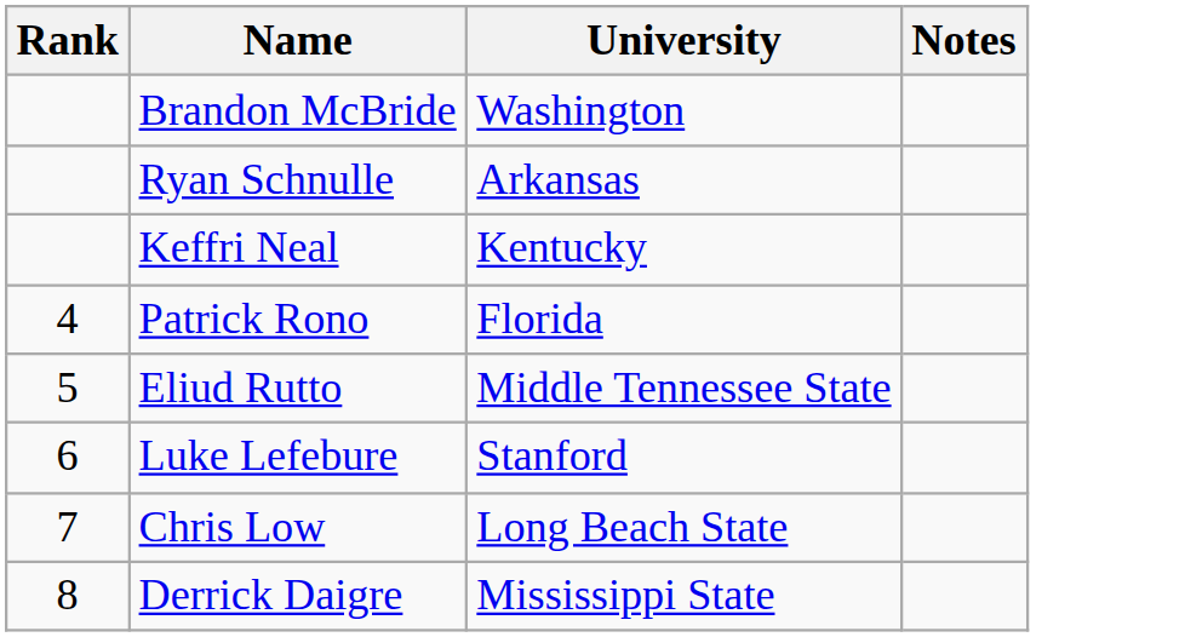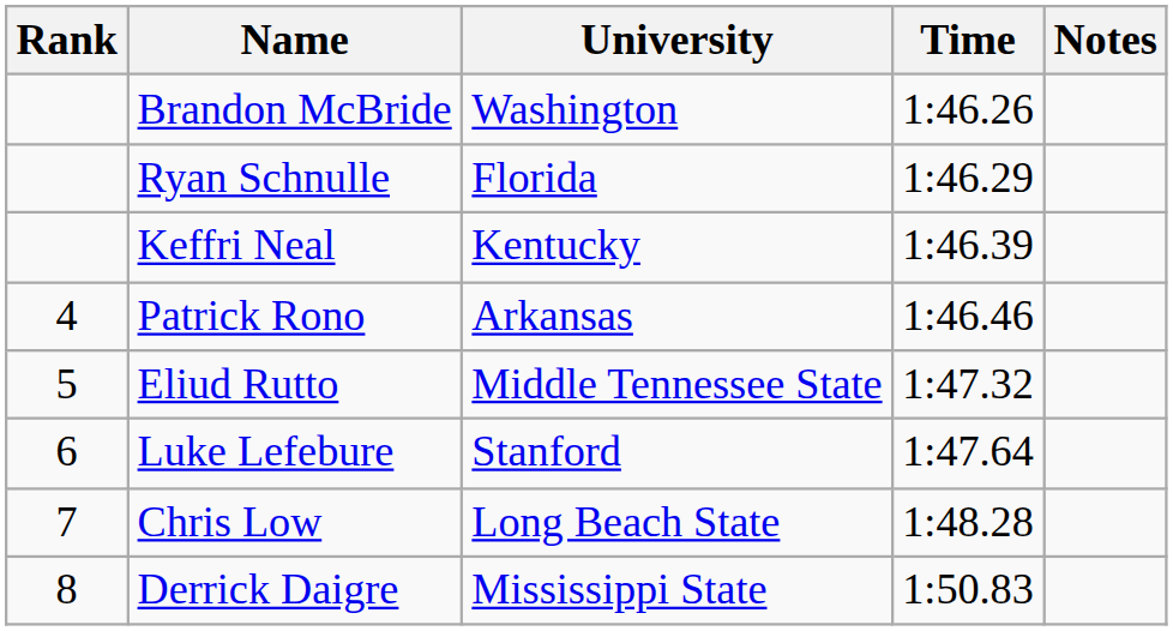 <table class="wikitable sortable" style="text-align:center">
 <tr>
 <th>Rank</th>
 <th>Name</th>
 <th>University</th>
+<th>Time</th>
 <th>Notes</th>
 </tr>
 <tr>
 <td></td>
 <td align=left><a href='#'>Brandon McBride</a> </td>
 <td align="left"><a href='#'>Washington</a></td>
+<td>1:46.26</td>
 <td></td>
 </tr>
 <tr>
 <td></td>
 <td align=left><a href='#'>Ryan Schnulle</a></td>
-<td align="left"><a href='#'>Arkansas</a></td>
+<td align="left"><a href='#'>Florida</a></td>
+<td>1:46.29</td>
 <td></td>
 </tr>
 <tr>
 <td></td>
 <td align=left><a href='#'>Keffri Neal</a></td>
 <td align="left"><a href='#'>Kentucky</a></td>
+<td>1:46.39</td>
 <td></td>
 </tr>
 <tr>
 <td>4</td>
 <td align=left><a href='#'>Patrick Rono</a> </td>
-<td align="left"><a href='#'>Florida</a></td>
+<td align="left"><a href='#'>Arkansas</a></td>
+<td>1:46.46</td>
 <td></td>
 </tr>
 <tr>
 <td>5</td>
 <td align=left><a href='#'>Eliud Rutto</a></td>
 <td align="left"><a href='#'>Middle Tennessee State</a></td>
+<td>1:47.32</td>
 <td></td>
 </tr>
 <tr>
 <td>6</td>
 <td align=left><a href='#'>Luke Lefebure</a></td>
 <td align="left"><a href='#'>Stanford</a></td>
+<td>1:47.64</td>
 <td></td>
 </tr>
 <tr>
 <td>7</td>
 <td align=left><a href='#'>Chris Low</a></td>
 <td align="left"><a href='#'>Long Beach State</a></td>
+<td>1:48.28</td>
 <td></td>
 </tr>
 <tr>
 <td>8</td>
 <td align=left><a href='#'>Derrick Daigre</a></td>
 <td align=left><a href='#'>Mississippi State</a></td>
+<td>1:50.83</td>
 <td></td>
 </tr>
 </table>
